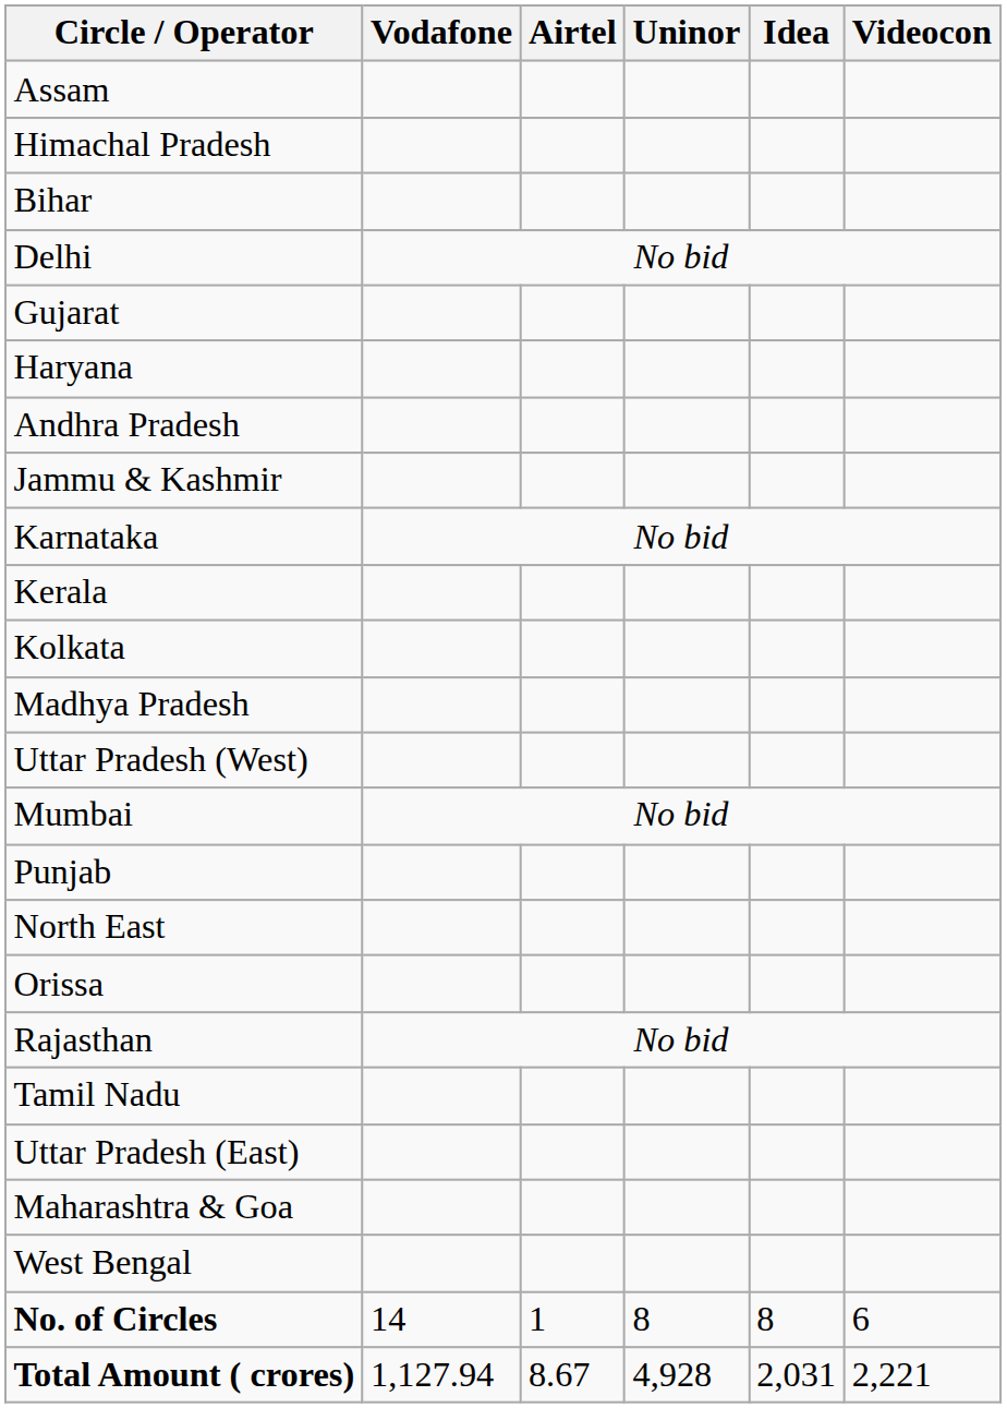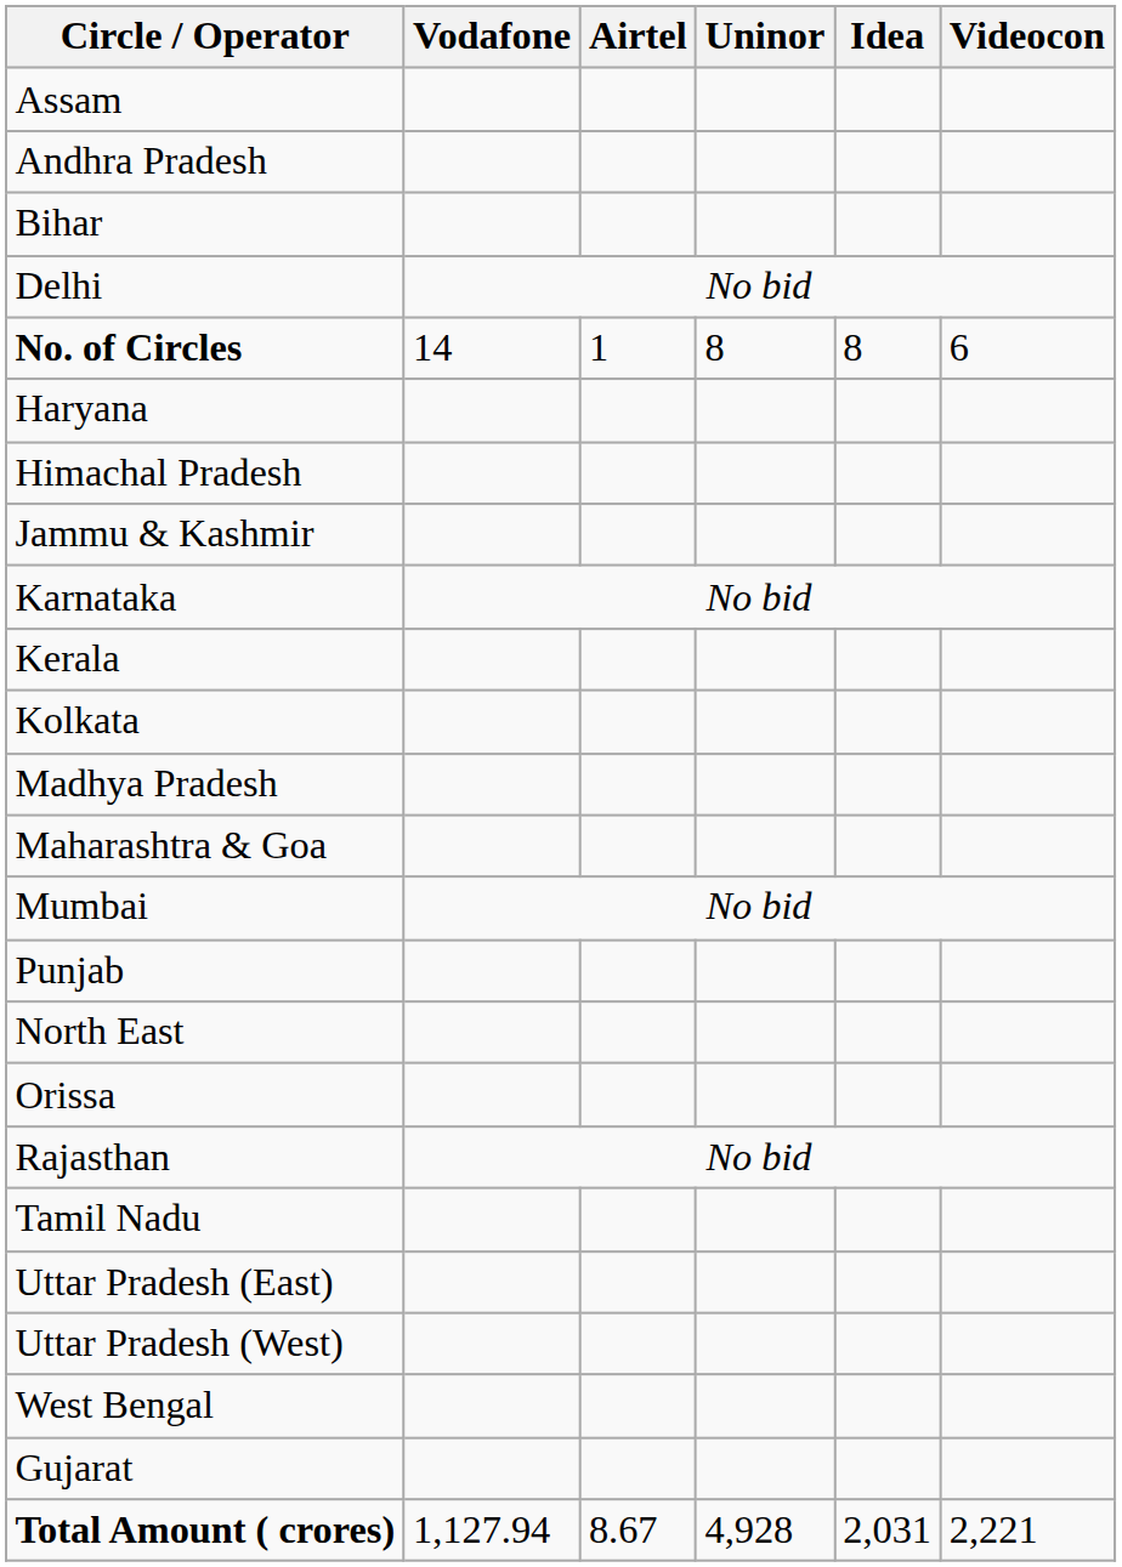 <table class="wikitable sortable">
 <tr>
 <th>Circle / Operator</th>
 <th>Vodafone</th>
 <th>Airtel</th>
 <th>Uninor</th>
 <th>Idea</th>
 <th>Videocon</th>
 </tr>
 <tr>
 <td>Assam</td>
 <td></td>
 <td></td>
 <td></td>
 <td></td>
 <td></td>
 </tr>
 <tr>
-<td>Himachal Pradesh</td>
+<td>Andhra Pradesh</td>
 <td></td>
 <td></td>
 <td></td>
 <td></td>
 <td></td>
 </tr>
 <tr>
 <td>Bihar</td>
 <td></td>
 <td></td>
 <td></td>
 <td></td>
 <td></td>
 </tr>
 <tr>
 <td>Delhi</td>
 <td colspan = "5" style="text-align: center;"><em>No bid</em></td>
 </tr>
 <tr>
-<td>Gujarat</td>
-<td></td>
-<td></td>
-<td></td>
-<td></td>
-<td></td>
+<td><strong>No. of Circles</strong></td>
+<td>14</td>
+<td>1</td>
+<td>8</td>
+<td>8</td>
+<td>6</td>
 </tr>
 <tr>
 <td>Haryana</td>
 <td></td>
 <td></td>
 <td></td>
 <td></td>
 <td></td>
 </tr>
 <tr>
-<td>Andhra Pradesh</td>
+<td>Himachal Pradesh</td>
 <td></td>
 <td></td>
 <td></td>
 <td></td>
 <td></td>
 </tr>
 <tr>
 <td>Jammu & Kashmir</td>
 <td></td>
 <td></td>
 <td></td>
 <td></td>
 <td></td>
 </tr>
 <tr>
 <td>Karnataka</td>
 <td colspan = "5" style="text-align: center;"><em>No bid</em></td>
 </tr>
 <tr>
 <td>Kerala</td>
 <td></td>
 <td></td>
 <td></td>
 <td></td>
 <td></td>
 </tr>
 <tr>
 <td>Kolkata</td>
 <td></td>
 <td></td>
 <td></td>
 <td></td>
 <td></td>
 </tr>
 <tr>
 <td>Madhya Pradesh</td>
 <td></td>
 <td></td>
 <td></td>
 <td></td>
 <td></td>
 </tr>
 <tr>
-<td>Uttar Pradesh (West)</td>
+<td>Maharashtra & Goa</td>
 <td></td>
 <td></td>
 <td></td>
 <td></td>
 <td></td>
 </tr>
 <tr>
 <td>Mumbai</td>
 <td colspan = "5" style="text-align: center;"><em>No bid</em></td>
 </tr>
 <tr>
 <td>Punjab</td>
 <td></td>
 <td></td>
 <td></td>
 <td></td>
 <td></td>
 </tr>
 <tr>
 <td>North East</td>
 <td></td>
 <td></td>
 <td></td>
 <td></td>
 <td></td>
 </tr>
 <tr>
 <td>Orissa</td>
 <td></td>
 <td></td>
 <td></td>
 <td></td>
 <td></td>
 </tr>
 <tr>
 <td>Rajasthan</td>
 <td colspan = "5" style="text-align: center;"><em>No bid</em></td>
 </tr>
 <tr>
 <td>Tamil Nadu</td>
 <td></td>
 <td></td>
 <td></td>
 <td></td>
 <td></td>
 </tr>
 <tr>
 <td>Uttar Pradesh (East)</td>
 <td></td>
 <td></td>
 <td></td>
 <td></td>
 <td></td>
 </tr>
 <tr>
-<td>Maharashtra & Goa</td>
+<td>Uttar Pradesh (West)</td>
 <td></td>
 <td></td>
 <td></td>
 <td></td>
 <td></td>
 </tr>
 <tr>
 <td>West Bengal</td>
 <td></td>
 <td></td>
 <td></td>
 <td></td>
 <td></td>
 </tr>
 <tr>
-<td><strong>No. of Circles</strong></td>
-<td>14</td>
-<td>1</td>
-<td>8</td>
-<td>8</td>
-<td>6</td>
+<td>Gujarat</td>
+<td></td>
+<td></td>
+<td></td>
+<td></td>
+<td></td>
 </tr>
 <tr>
 <td><strong>Total Amount ( crores)</strong></td>
 <td>1,127.94</td>
 <td>8.67</td>
 <td>4,928</td>
 <td>2,031</td>
 <td>2,221</td>
 </tr>
 </table>
